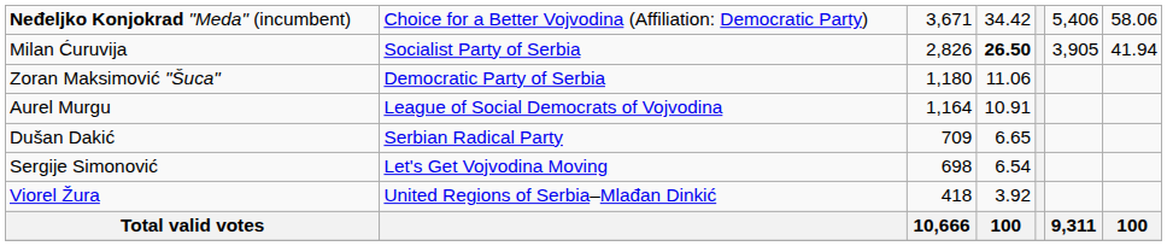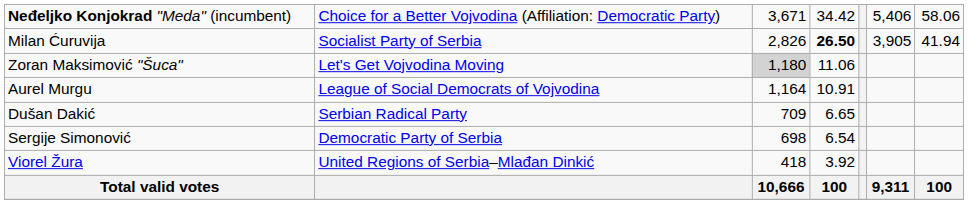 <table style="width:1000px;" class="wikitable">
 <tr>
 <td align="left"><strong>Neđeljko Konjokrad</strong> <em>"Meda"</em> (incumbent)</td>
 <td align="left"><a href='#'>Choice for a Better Vojvodina</a> (Affiliation: <a href='#'>Democratic Party</a>)</td>
 <td align="right">3,671</td>
 <td align="right">34.42</td>
 <th align="left"></th>
 <td align="right">5,406</td>
 <td align="right">58.06</td>
 </tr>
 <tr>
 <td align="left">Milan Ćuruvija</td>
 <td align="left"><a href='#'>Socialist Party of Serbia</a></td>
 <td align="right">2,826</td>
 <td align="right"><strong>26.50</strong></td>
 <th align="left"></th>
 <td align="right">3,905</td>
 <td align="right">41.94</td>
 </tr>
 <tr>
 <td align="left">Zoran Maksimović <em>"Šuca"</em></td>
-<td align="left"><a href='#'>Democratic Party of Serbia</a></td>
-<td align="right">1,180</td>
+<td align="left"><a href='#'>Let's Get Vojvodina Moving</a></td>
+<td align="right" style="background: lightgrey;">1,180</td>
 <td align="right">11.06</td>
 <th align="left"></th>
 <td align="right"></td>
 <td align="right"></td>
 </tr>
 <tr>
 <td align="left">Aurel Murgu</td>
 <td align="left"><a href='#'>League of Social Democrats of Vojvodina</a></td>
 <td align="right">1,164</td>
 <td align="right">10.91</td>
 <th align="left"></th>
 <td align="right"></td>
 <td align="right"></td>
 </tr>
 <tr>
 <td align="left">Dušan Dakić</td>
 <td align="left"><a href='#'>Serbian Radical Party</a></td>
 <td align="right">709</td>
 <td align="right">6.65</td>
 <th align="left"></th>
 <td align="right"></td>
 <td align="right"></td>
 </tr>
 <tr>
 <td align="left">Sergije Simonović</td>
-<td align="left"><a href='#'>Let's Get Vojvodina Moving</a></td>
+<td align="left"><a href='#'>Democratic Party of Serbia</a></td>
 <td align="right">698</td>
 <td align="right">6.54</td>
 <th align="left"></th>
 <td align="right"></td>
 <td align="right"></td>
 </tr>
 <tr>
 <td align="left"><a href='#'>Viorel Žura</a></td>
 <td align="left"><a href='#'>United Regions of Serbia</a>–<a href='#'>Mlađan Dinkić</a></td>
 <td align="right">418</td>
 <td align="right">3.92</td>
 <th align="left"></th>
 <td align="right"></td>
 <td align="right"></td>
 </tr>
 <tr>
 <th align="left">Total valid votes</th>
 <th align="left"></th>
 <th align="right">10,666</th>
 <th align="right">100</th>
 <th align="left"></th>
 <th align="right">9,311</th>
 <th align="right">100</th>
 </tr>
 <tr>
 </tr>
 </table>
